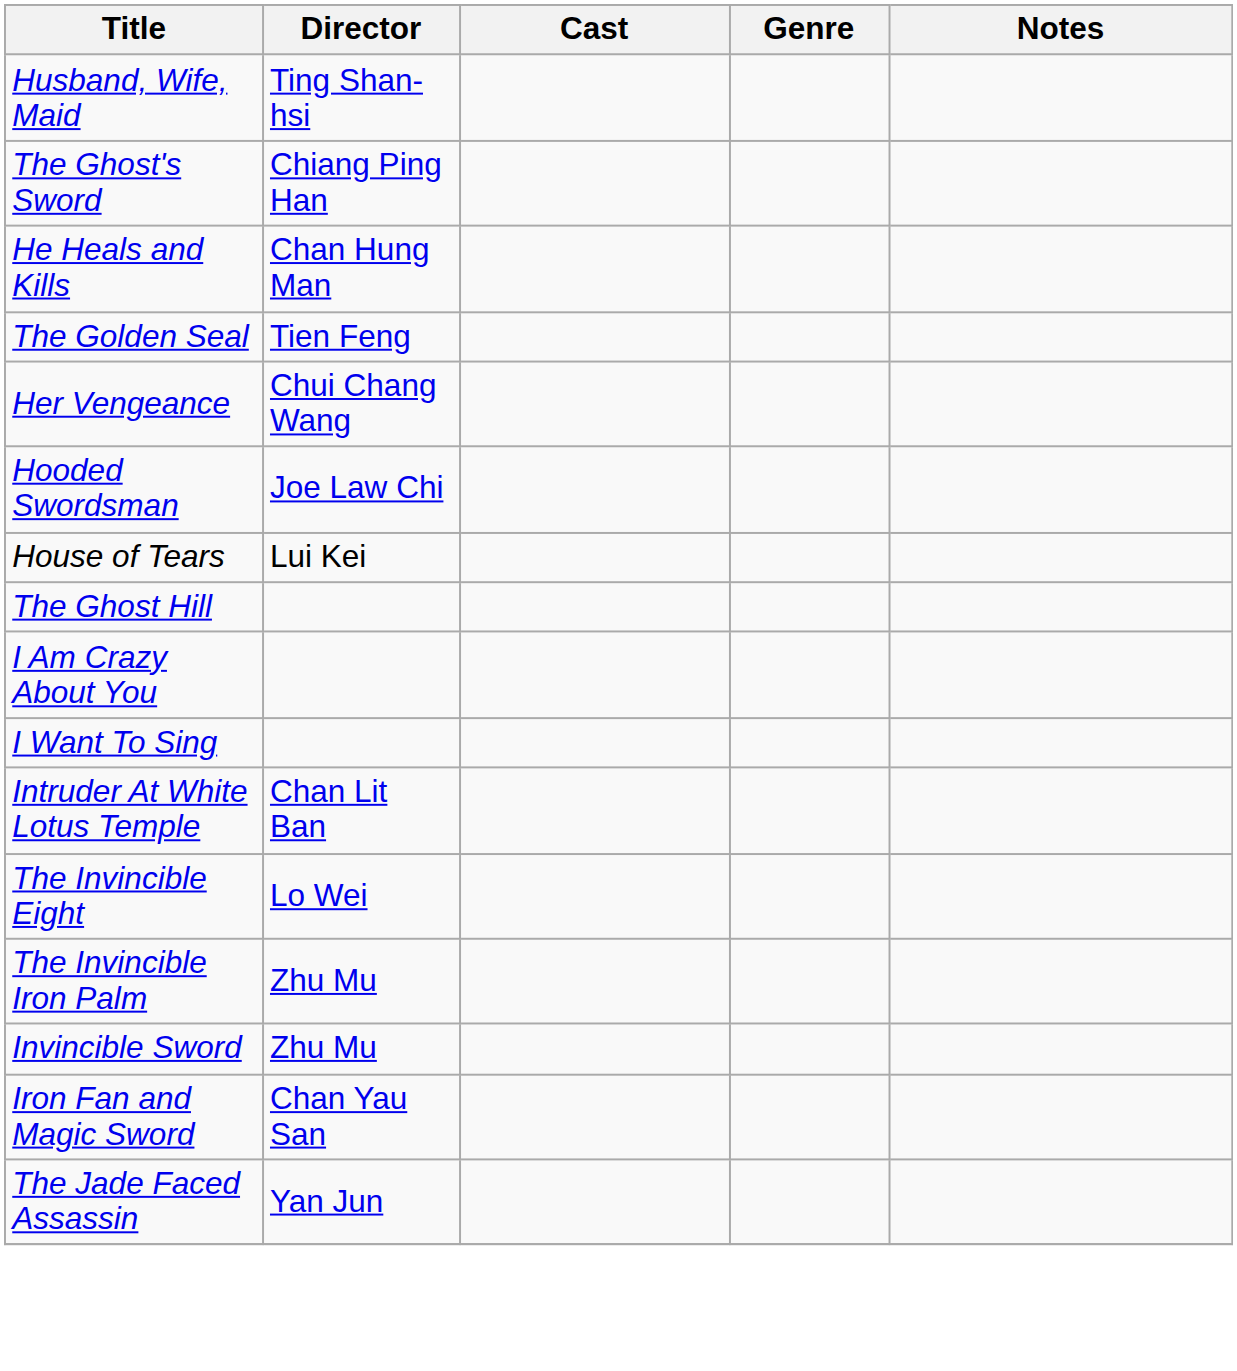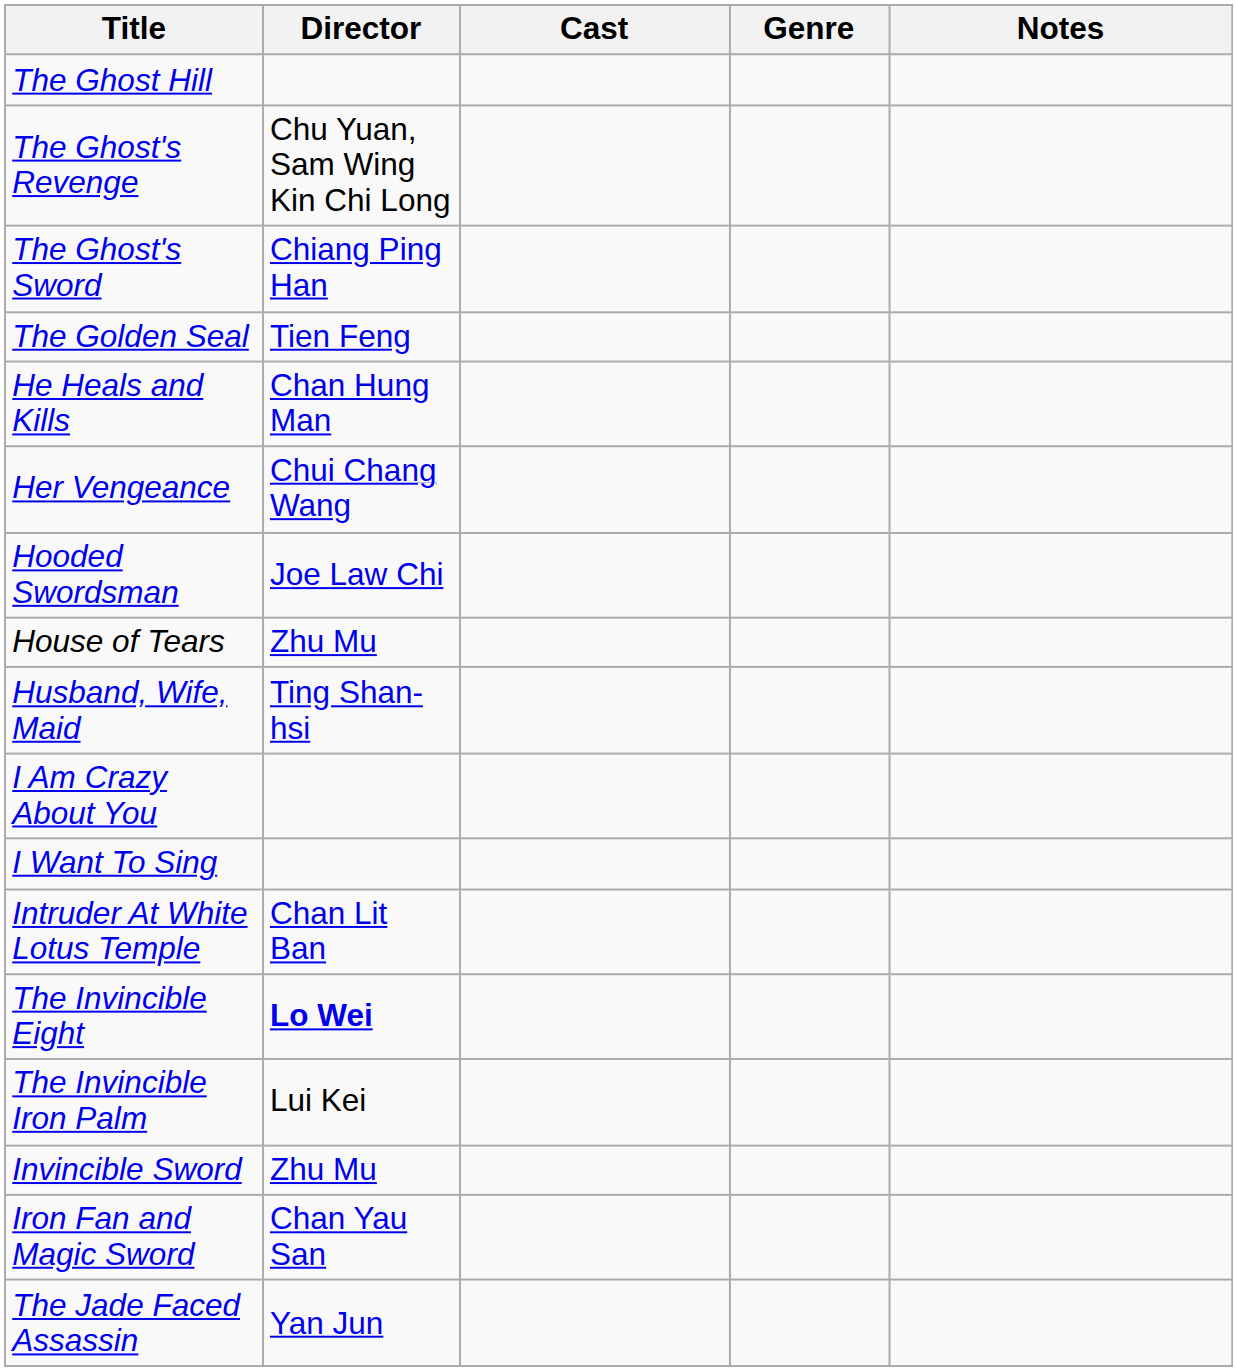 <table class="wikitable" width= "100%">
 <tr>
 <th width=21%>Title</th>
 <th width=16%>Director</th>
 <th width=22%>Cast</th>
 <th width=13%>Genre</th>
 <th width=28%>Notes</th>
 </tr>
 <tr>
-<td><em><a href='#'>Husband, Wife, Maid</a></em></td>
-<td><a href='#'>Ting Shan-hsi</a></td>
+<td><em><a href='#'>The Ghost Hill</a></em></td>
+<td></td>
+<td></td>
+<td></td>
+<td></td>
+</tr>
+<tr>
+<td><em><a href='#'>The Ghost's Revenge</a></em></td>
+<td>Chu Yuan, Sam Wing Kin Chi Long</td>
 <td></td>
 <td></td>
 <td></td>
 </tr>
 <tr>
 <td><em><a href='#'>The Ghost's Sword</a></em></td>
 <td><a href='#'>Chiang Ping Han</a></td>
 <td></td>
 <td></td>
 <td></td>
 </tr>
 <tr>
-<td><em><a href='#'>He Heals and Kills</a></em></td>
-<td><a href='#'>Chan Hung Man</a></td>
+<td><em><a href='#'>The Golden Seal</a></em></td>
+<td><a href='#'>Tien Feng</a></td>
 <td></td>
 <td></td>
 <td></td>
 </tr>
 <tr>
-<td><em><a href='#'>The Golden Seal</a></em></td>
-<td><a href='#'>Tien Feng</a></td>
+<td><em><a href='#'>He Heals and Kills</a></em></td>
+<td><a href='#'>Chan Hung Man</a></td>
 <td></td>
 <td></td>
 <td></td>
 </tr>
 <tr>
 <td><em><a href='#'>Her Vengeance</a></em></td>
 <td><a href='#'>Chui Chang Wang</a></td>
 <td></td>
 <td></td>
 <td></td>
 </tr>
 <tr>
 <td><em><a href='#'>Hooded Swordsman</a></em></td>
 <td><a href='#'>Joe Law Chi</a></td>
 <td></td>
 <td></td>
 <td></td>
 </tr>
 <tr>
 <td><em>House of Tears</em></td>
-<td>Lui Kei</td>
+<td><a href='#'>Zhu Mu</a></td>
 <td></td>
 <td></td>
 <td></td>
 </tr>
 <tr>
-<td><em><a href='#'>The Ghost Hill</a></em></td>
-<td></td>
+<td><em><a href='#'>Husband, Wife, Maid</a></em></td>
+<td><a href='#'>Ting Shan-hsi</a></td>
 <td></td>
 <td></td>
 <td></td>
 </tr>
 <tr>
 <td><em><a href='#'>I Am Crazy About You</a></em></td>
 <td></td>
 <td></td>
 <td></td>
 <td></td>
 </tr>
 <tr>
 <td><em><a href='#'>I Want To Sing</a></em></td>
 <td></td>
 <td></td>
 <td></td>
 <td></td>
 </tr>
 <tr>
 <td><em><a href='#'>Intruder At White Lotus Temple</a></em></td>
 <td><a href='#'>Chan Lit Ban</a></td>
 <td></td>
 <td></td>
 <td></td>
 </tr>
 <tr>
 <td><em><a href='#'>The Invincible Eight</a></em></td>
-<td><a href='#'>Lo Wei</a></td>
+<td><strong><a href='#'>Lo Wei</a></strong></td>
 <td></td>
 <td></td>
 <td></td>
 </tr>
 <tr>
 <td><em><a href='#'>The Invincible Iron Palm</a></em></td>
-<td><a href='#'>Zhu Mu</a></td>
+<td>Lui Kei</td>
 <td></td>
 <td></td>
 <td></td>
 </tr>
 <tr>
 <td><em><a href='#'>Invincible Sword</a></em></td>
 <td><a href='#'>Zhu Mu</a></td>
 <td></td>
 <td></td>
 <td></td>
 </tr>
 <tr>
 <td><em><a href='#'>Iron Fan and Magic Sword</a></em></td>
 <td><a href='#'>Chan Yau San</a></td>
 <td></td>
 <td></td>
 <td></td>
 </tr>
 <tr>
 <td><em><a href='#'>The Jade Faced Assassin</a></em></td>
 <td><a href='#'>Yan Jun</a></td>
 <td></td>
 <td></td>
 <td></td>
 </tr>
 <tr>
 </tr>
 </table>
